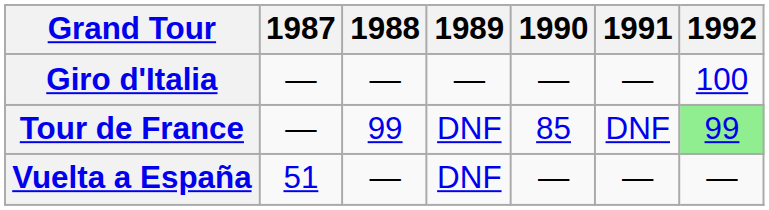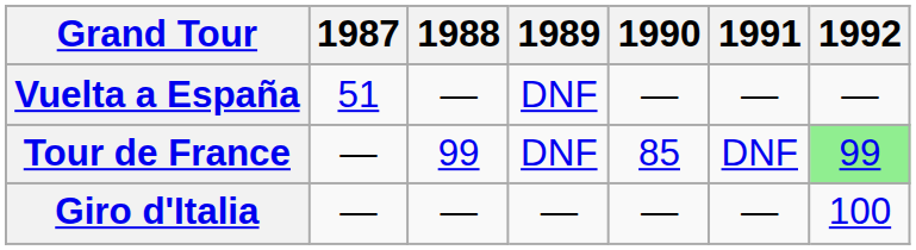 <table class="wikitable plainrowheaders">
 <tr>
 <th scope="col"><a href='#'>Grand Tour</a></th>
 <th scope="col">1987</th>
 <th scope="col">1988</th>
 <th scope="col">1989</th>
 <th scope="col">1990</th>
 <th scope="col">1991</th>
 <th scope="col">1992</th>
 </tr>
 <tr style="text-align:center;">
-<th scope="row"> <a href='#'>Giro d'Italia</a></th>
+<th scope="row"> <a href='#'>Vuelta a España</a></th>
+<td style="text-align:center;"><a href='#'>51</a></td>
+<td>—</td>
+<td style="text-align:center;"><a href='#'>DNF</a></td>
 <td>—</td>
 <td>—</td>
 <td>—</td>
-<td>—</td>
-<td>—</td>
-<td style="text-align:center;"><a href='#'>100</a></td>
 </tr>
 <tr style="text-align:center;">
 <th scope="row"> <a href='#'>Tour de France</a></th>
 <td>—</td>
 <td style="text-align:center;"><a href='#'>99</a></td>
 <td style="text-align:center;"><a href='#'>DNF</a></td>
 <td style="text-align:center;"><a href='#'>85</a></td>
 <td style="text-align:center;"><a href='#'>DNF</a></td>
 <td style="background: lightgreen; text-align:center;"><a href='#'>99</a></td>
 </tr>
 <tr style="text-align:center;">
-<th scope="row"> <a href='#'>Vuelta a España</a></th>
-<td style="text-align:center;"><a href='#'>51</a></td>
-<td>—</td>
-<td style="text-align:center;"><a href='#'>DNF</a></td>
+<th scope="row"> <a href='#'>Giro d'Italia</a></th>
 <td>—</td>
 <td>—</td>
 <td>—</td>
+<td>—</td>
+<td>—</td>
+<td style="text-align:center;"><a href='#'>100</a></td>
 </tr>
 </table>
